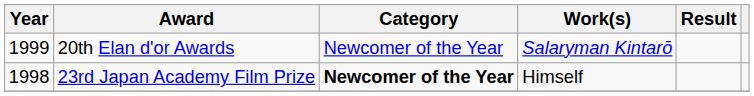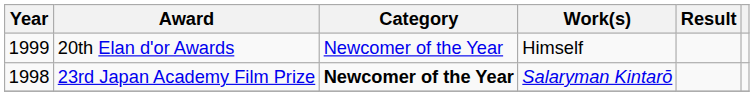 <table class="wikitable">
 <tr>
 <th>Year</th>
 <th>Award</th>
 <th>Category</th>
 <th>Work(s)</th>
 <th>Result</th>
 <th></th>
 </tr>
 <tr>
 <td>1999</td>
 <td>20th <a href='#'>Elan d'or Awards</a></td>
 <td><a href='#'>Newcomer of the Year</a></td>
-<td><em><a href='#'>Salaryman Kintarō</a></em></td>
+<td>Himself</td>
 <td></td>
 <td></td>
 </tr>
 <tr>
 <td>1998</td>
 <td><a href='#'>23rd Japan Academy Film Prize</a></td>
 <td><strong>Newcomer of the Year</strong></td>
-<td>Himself</td>
+<td><em><a href='#'>Salaryman Kintarō</a></em></td>
 <td></td>
 <td></td>
 </tr>
 <tr>
 </tr>
 </table>
